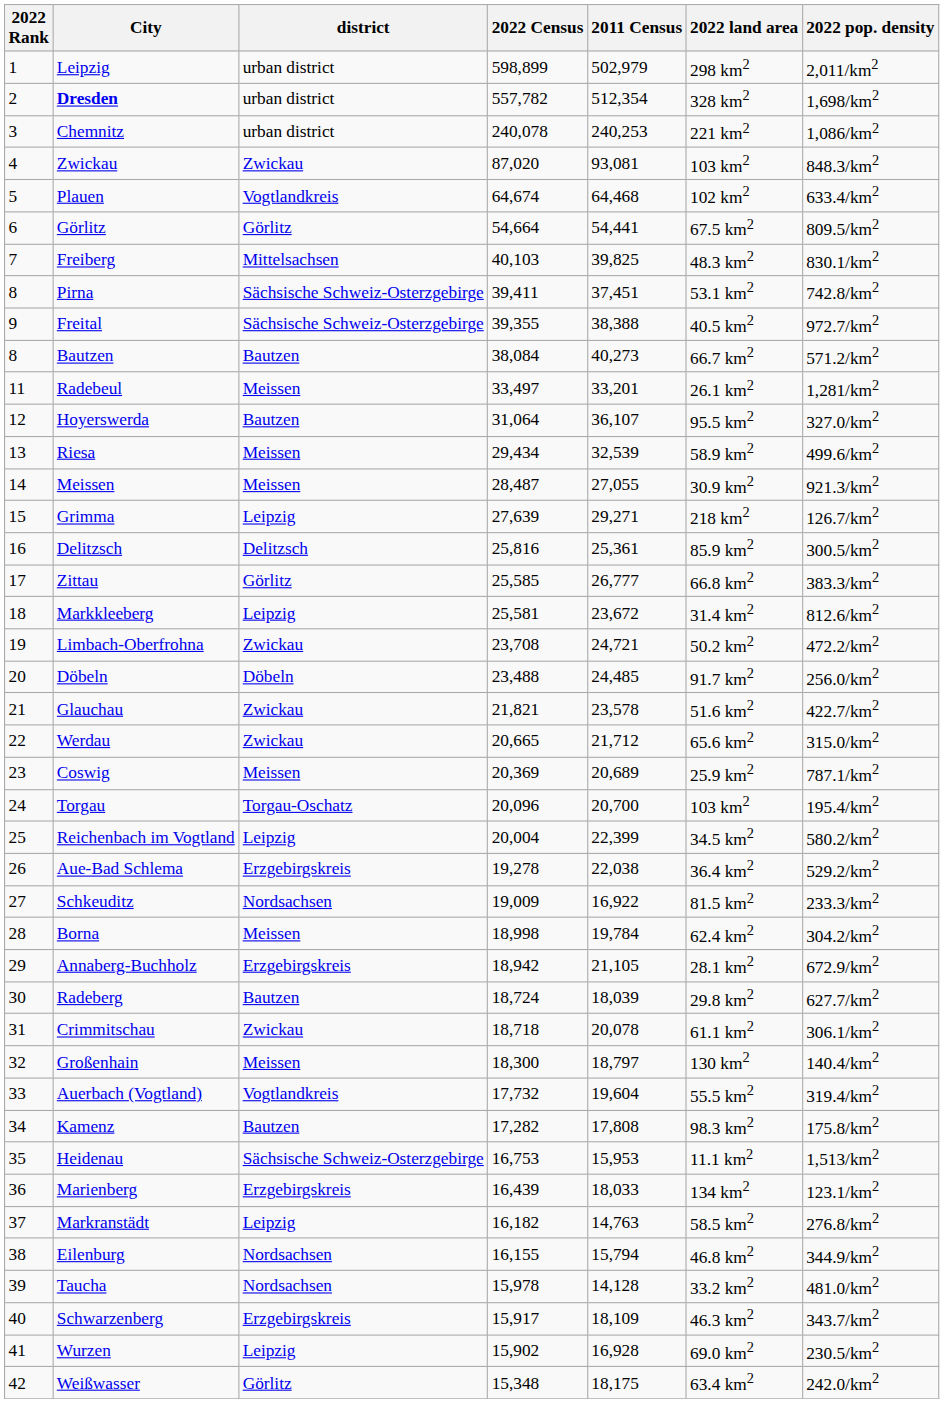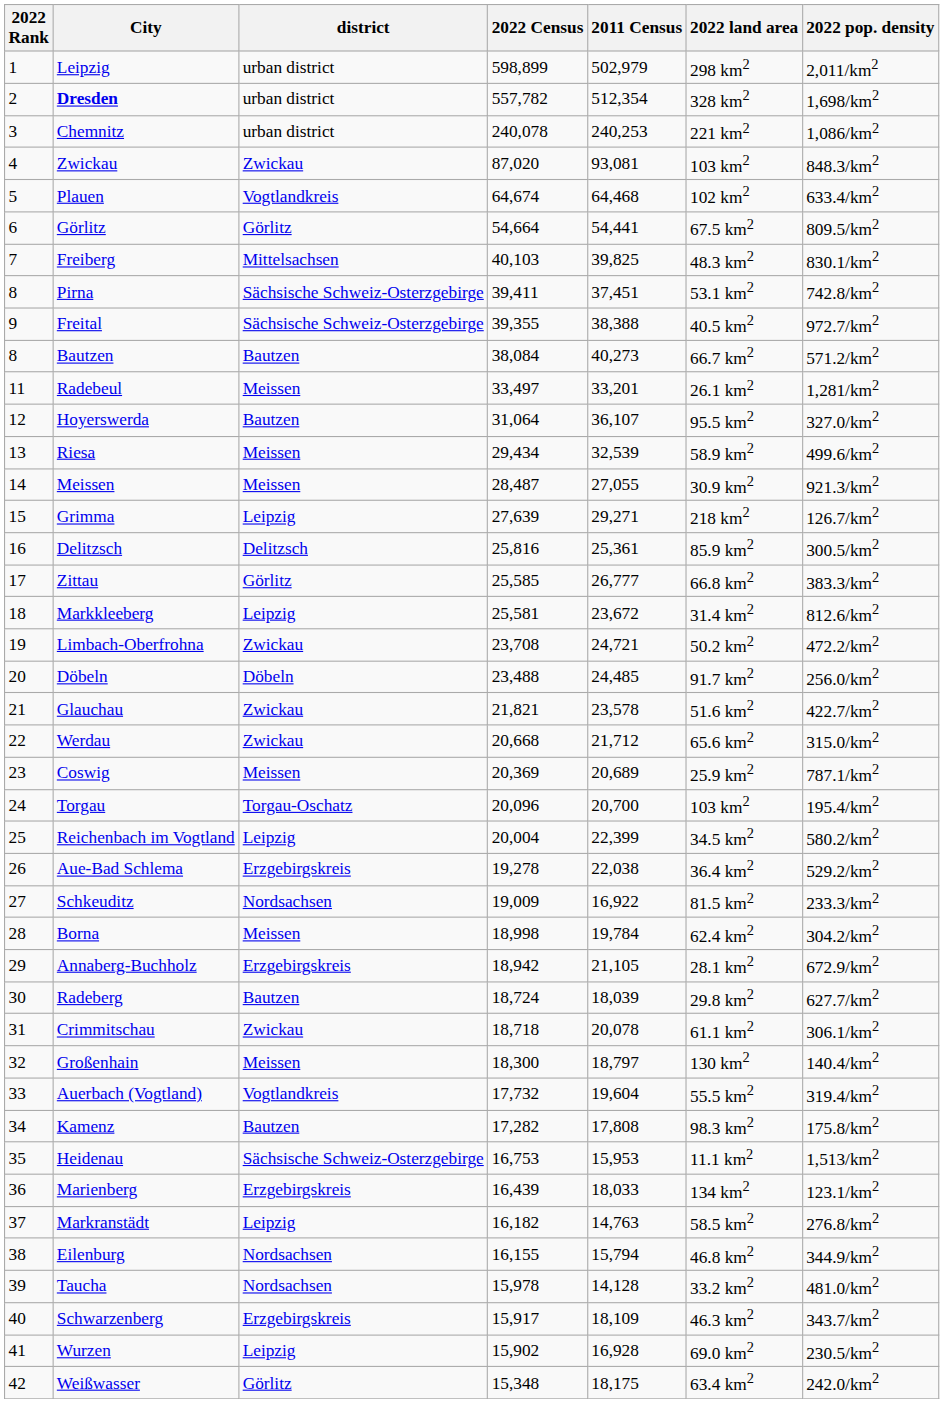 <table class="wikitable sortable">
 <tr>
 <th>2022<br>Rank</th>
 <th>City</th>
 <th>district</th>
 <th>2022 Census</th>
 <th>2011 Census</th>
 <th data-sort-type="number">2022 land area</th>
 <th data-sort-type="number">2022 pop. density</th>
 </tr>
 <tr>
 <td>1</td>
 <td><a href='#'>Leipzig</a></td>
 <td>urban district</td>
 <td>598,899</td>
 <td>502,979</td>
 <td>298 km<sup>2</sup></td>
 <td>2,011/km<sup>2</sup></td>
 </tr>
 <tr>
 <td>2</td>
 <td><strong><a href='#'>Dresden</a></strong></td>
 <td>urban district</td>
 <td>557,782</td>
 <td>512,354</td>
 <td>328 km<sup>2</sup></td>
 <td>1,698/km<sup>2</sup></td>
 </tr>
 <tr>
 <td>3</td>
 <td><a href='#'>Chemnitz</a></td>
 <td>urban district</td>
 <td>240,078</td>
 <td>240,253</td>
 <td>221 km<sup>2</sup></td>
 <td>1,086/km<sup>2</sup></td>
 </tr>
 <tr>
 <td>4</td>
 <td><a href='#'>Zwickau</a></td>
 <td><a href='#'>Zwickau</a></td>
 <td>87,020</td>
 <td>93,081</td>
 <td>103 km<sup>2</sup></td>
 <td>848.3/km<sup>2</sup></td>
 </tr>
 <tr>
 <td>5</td>
 <td><a href='#'>Plauen</a></td>
 <td><a href='#'>Vogtlandkreis</a></td>
 <td>64,674</td>
 <td>64,468</td>
 <td>102 km<sup>2</sup></td>
 <td>633.4/km<sup>2</sup></td>
 </tr>
 <tr>
 <td>6</td>
 <td><a href='#'>Görlitz</a></td>
 <td><a href='#'>Görlitz</a></td>
 <td>54,664</td>
 <td>54,441</td>
 <td>67.5 km<sup>2</sup></td>
 <td>809.5/km<sup>2</sup></td>
 </tr>
 <tr>
 <td>7</td>
 <td><a href='#'>Freiberg</a></td>
 <td><a href='#'>Mittelsachsen</a></td>
 <td>40,103</td>
 <td>39,825</td>
 <td>48.3 km<sup>2</sup></td>
 <td>830.1/km<sup>2</sup></td>
 </tr>
 <tr>
 <td>8</td>
 <td><a href='#'>Pirna</a></td>
 <td><a href='#'>Sächsische Schweiz-Osterzgebirge</a></td>
 <td>39,411</td>
 <td>37,451</td>
 <td>53.1 km<sup>2</sup></td>
 <td>742.8/km<sup>2</sup></td>
 </tr>
 <tr>
 <td>9</td>
 <td><a href='#'>Freital</a></td>
 <td><a href='#'>Sächsische Schweiz-Osterzgebirge</a></td>
 <td>39,355</td>
 <td>38,388</td>
 <td>40.5 km<sup>2</sup></td>
 <td>972.7/km<sup>2</sup></td>
 </tr>
 <tr>
 <td>8</td>
 <td><a href='#'>Bautzen</a></td>
 <td><a href='#'>Bautzen</a></td>
 <td>38,084</td>
 <td>40,273</td>
 <td>66.7 km<sup>2</sup></td>
 <td>571.2/km<sup>2</sup></td>
 </tr>
 <tr>
 <td>11</td>
 <td><a href='#'>Radebeul</a></td>
 <td><a href='#'>Meissen</a></td>
 <td>33,497</td>
 <td>33,201</td>
 <td>26.1 km<sup>2</sup></td>
 <td>1,281/km<sup>2</sup></td>
 </tr>
 <tr>
 <td>12</td>
 <td><a href='#'>Hoyerswerda</a></td>
 <td><a href='#'>Bautzen</a></td>
 <td>31,064</td>
 <td>36,107</td>
 <td>95.5 km<sup>2</sup></td>
 <td>327.0/km<sup>2</sup></td>
 </tr>
 <tr>
 <td>13</td>
 <td><a href='#'>Riesa</a></td>
 <td><a href='#'>Meissen</a></td>
 <td>29,434</td>
 <td>32,539</td>
 <td>58.9 km<sup>2</sup></td>
 <td>499.6/km<sup>2</sup></td>
 </tr>
 <tr>
 <td>14</td>
 <td><a href='#'>Meissen</a></td>
 <td><a href='#'>Meissen</a></td>
 <td>28,487</td>
 <td>27,055</td>
 <td>30.9 km<sup>2</sup></td>
 <td>921.3/km<sup>2</sup></td>
 </tr>
 <tr>
 <td>15</td>
 <td><a href='#'>Grimma</a></td>
 <td><a href='#'>Leipzig</a></td>
 <td>27,639</td>
 <td>29,271</td>
 <td>218 km<sup>2</sup></td>
 <td>126.7/km<sup>2</sup></td>
 </tr>
 <tr>
 <td>16</td>
 <td><a href='#'>Delitzsch</a></td>
 <td><a href='#'>Delitzsch</a></td>
 <td>25,816</td>
 <td>25,361</td>
 <td>85.9 km<sup>2</sup></td>
 <td>300.5/km<sup>2</sup></td>
 </tr>
 <tr>
 <td>17</td>
 <td><a href='#'>Zittau</a></td>
 <td><a href='#'>Görlitz</a></td>
 <td>25,585</td>
 <td>26,777</td>
 <td>66.8 km<sup>2</sup></td>
 <td>383.3/km<sup>2</sup></td>
 </tr>
 <tr>
 <td>18</td>
 <td><a href='#'>Markkleeberg</a></td>
 <td><a href='#'>Leipzig</a></td>
 <td>25,581</td>
 <td>23,672</td>
 <td>31.4 km<sup>2</sup></td>
 <td>812.6/km<sup>2</sup></td>
 </tr>
 <tr>
 <td>19</td>
 <td><a href='#'>Limbach-Oberfrohna</a></td>
 <td><a href='#'>Zwickau</a></td>
 <td>23,708</td>
 <td>24,721</td>
 <td>50.2 km<sup>2</sup></td>
 <td>472.2/km<sup>2</sup></td>
 </tr>
 <tr>
 <td>20</td>
 <td><a href='#'>Döbeln</a></td>
 <td><a href='#'>Döbeln</a></td>
 <td>23,488</td>
 <td>24,485</td>
 <td>91.7 km<sup>2</sup></td>
 <td>256.0/km<sup>2</sup></td>
 </tr>
 <tr>
 <td>21</td>
 <td><a href='#'>Glauchau</a></td>
 <td><a href='#'>Zwickau</a></td>
 <td>21,821</td>
 <td>23,578</td>
 <td>51.6 km<sup>2</sup></td>
 <td>422.7/km<sup>2</sup></td>
 </tr>
 <tr>
 <td>22</td>
 <td><a href='#'>Werdau</a></td>
 <td><a href='#'>Zwickau</a></td>
-<td>20,665</td>
+<td>20,668</td>
 <td>21,712</td>
 <td>65.6 km<sup>2</sup></td>
 <td>315.0/km<sup>2</sup></td>
 </tr>
 <tr>
 <td>23</td>
 <td><a href='#'>Coswig</a></td>
 <td><a href='#'>Meissen</a></td>
 <td>20,369</td>
 <td>20,689</td>
 <td>25.9 km<sup>2</sup></td>
 <td>787.1/km<sup>2</sup></td>
 </tr>
 <tr>
 <td>24</td>
 <td><a href='#'>Torgau</a></td>
 <td><a href='#'>Torgau-Oschatz</a></td>
 <td>20,096</td>
 <td>20,700</td>
 <td>103 km<sup>2</sup></td>
 <td>195.4/km<sup>2</sup></td>
 </tr>
 <tr>
 <td>25</td>
 <td><a href='#'>Reichenbach im Vogtland</a></td>
 <td><a href='#'>Leipzig</a></td>
 <td>20,004</td>
 <td>22,399</td>
 <td>34.5 km<sup>2</sup></td>
 <td>580.2/km<sup>2</sup></td>
 </tr>
 <tr>
 <td>26</td>
 <td><a href='#'>Aue-Bad Schlema</a></td>
 <td><a href='#'>Erzgebirgskreis</a></td>
 <td>19,278</td>
 <td>22,038</td>
 <td>36.4 km<sup>2</sup></td>
 <td>529.2/km<sup>2</sup></td>
 </tr>
 <tr>
 <td>27</td>
 <td><a href='#'>Schkeuditz</a></td>
 <td><a href='#'>Nordsachsen</a></td>
 <td>19,009</td>
 <td>16,922</td>
 <td>81.5 km<sup>2</sup></td>
 <td>233.3/km<sup>2</sup></td>
 </tr>
 <tr>
 <td>28</td>
 <td><a href='#'>Borna</a></td>
 <td><a href='#'>Meissen</a></td>
 <td>18,998</td>
 <td>19,784</td>
 <td>62.4 km<sup>2</sup></td>
 <td>304.2/km<sup>2</sup></td>
 </tr>
 <tr>
 <td>29</td>
 <td><a href='#'>Annaberg-Buchholz</a></td>
 <td><a href='#'>Erzgebirgskreis</a></td>
 <td>18,942</td>
 <td>21,105</td>
 <td>28.1 km<sup>2</sup></td>
 <td>672.9/km<sup>2</sup></td>
 </tr>
 <tr>
 <td>30</td>
 <td><a href='#'>Radeberg</a></td>
 <td><a href='#'>Bautzen</a></td>
 <td>18,724</td>
 <td>18,039</td>
 <td>29.8 km<sup>2</sup></td>
 <td>627.7/km<sup>2</sup></td>
 </tr>
 <tr>
 <td>31</td>
 <td><a href='#'>Crimmitschau</a></td>
 <td><a href='#'>Zwickau</a></td>
 <td>18,718</td>
 <td>20,078</td>
 <td>61.1 km<sup>2</sup></td>
 <td>306.1/km<sup>2</sup></td>
 </tr>
 <tr>
 <td>32</td>
 <td><a href='#'>Großenhain</a></td>
 <td><a href='#'>Meissen</a></td>
 <td>18,300</td>
 <td>18,797</td>
 <td>130 km<sup>2</sup></td>
 <td>140.4/km<sup>2</sup></td>
 </tr>
 <tr>
 <td>33</td>
 <td><a href='#'>Auerbach (Vogtland)</a></td>
 <td><a href='#'>Vogtlandkreis</a></td>
 <td>17,732</td>
 <td>19,604</td>
 <td>55.5 km<sup>2</sup></td>
 <td>319.4/km<sup>2</sup></td>
 </tr>
 <tr>
 <td>34</td>
 <td><a href='#'>Kamenz</a></td>
 <td><a href='#'>Bautzen</a></td>
 <td>17,282</td>
 <td>17,808</td>
 <td>98.3 km<sup>2</sup></td>
 <td>175.8/km<sup>2</sup></td>
 </tr>
 <tr>
 <td>35</td>
 <td><a href='#'>Heidenau</a></td>
 <td><a href='#'>Sächsische Schweiz-Osterzgebirge</a></td>
 <td>16,753</td>
 <td>15,953</td>
 <td>11.1 km<sup>2</sup></td>
 <td>1,513/km<sup>2</sup></td>
 </tr>
 <tr>
 <td>36</td>
 <td><a href='#'>Marienberg</a></td>
 <td><a href='#'>Erzgebirgskreis</a></td>
 <td>16,439</td>
 <td>18,033</td>
 <td>134 km<sup>2</sup></td>
 <td>123.1/km<sup>2</sup></td>
 </tr>
 <tr>
 <td>37</td>
 <td><a href='#'>Markranstädt</a></td>
 <td><a href='#'>Leipzig</a></td>
 <td>16,182</td>
 <td>14,763</td>
 <td>58.5 km<sup>2</sup></td>
 <td>276.8/km<sup>2</sup></td>
 </tr>
 <tr>
 <td>38</td>
 <td><a href='#'>Eilenburg</a></td>
 <td><a href='#'>Nordsachsen</a></td>
 <td>16,155</td>
 <td>15,794</td>
 <td>46.8 km<sup>2</sup></td>
 <td>344.9/km<sup>2</sup></td>
 </tr>
 <tr>
 <td>39</td>
 <td><a href='#'>Taucha</a></td>
 <td><a href='#'>Nordsachsen</a></td>
 <td>15,978</td>
 <td>14,128</td>
 <td>33.2 km<sup>2</sup></td>
 <td>481.0/km<sup>2</sup></td>
 </tr>
 <tr>
 <td>40</td>
 <td><a href='#'>Schwarzenberg</a></td>
 <td><a href='#'>Erzgebirgskreis</a></td>
 <td>15,917</td>
 <td>18,109</td>
 <td>46.3 km<sup>2</sup></td>
 <td>343.7/km<sup>2</sup></td>
 </tr>
 <tr>
 <td>41</td>
 <td><a href='#'>Wurzen</a></td>
 <td><a href='#'>Leipzig</a></td>
 <td>15,902</td>
 <td>16,928</td>
 <td>69.0 km<sup>2</sup></td>
 <td>230.5/km<sup>2</sup></td>
 </tr>
 <tr>
 <td>42</td>
 <td><a href='#'>Weißwasser</a></td>
 <td><a href='#'>Görlitz</a></td>
 <td>15,348</td>
 <td>18,175</td>
 <td>63.4 km<sup>2</sup></td>
 <td>242.0/km<sup>2</sup></td>
 </tr>
 </table>
